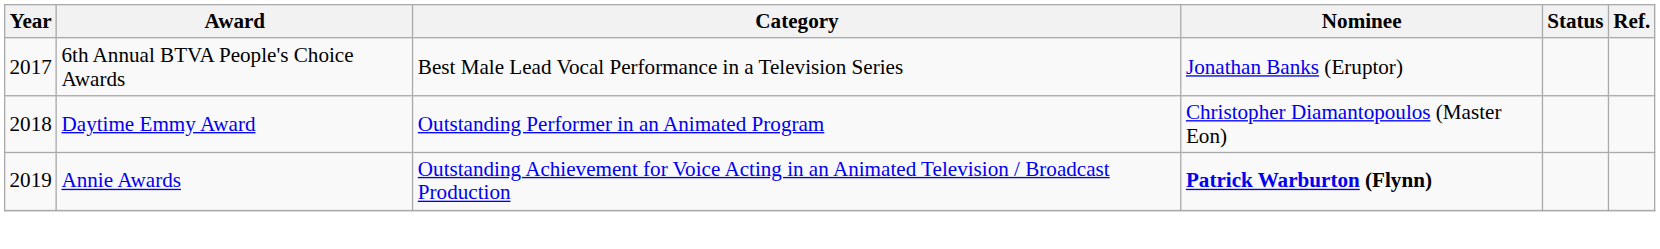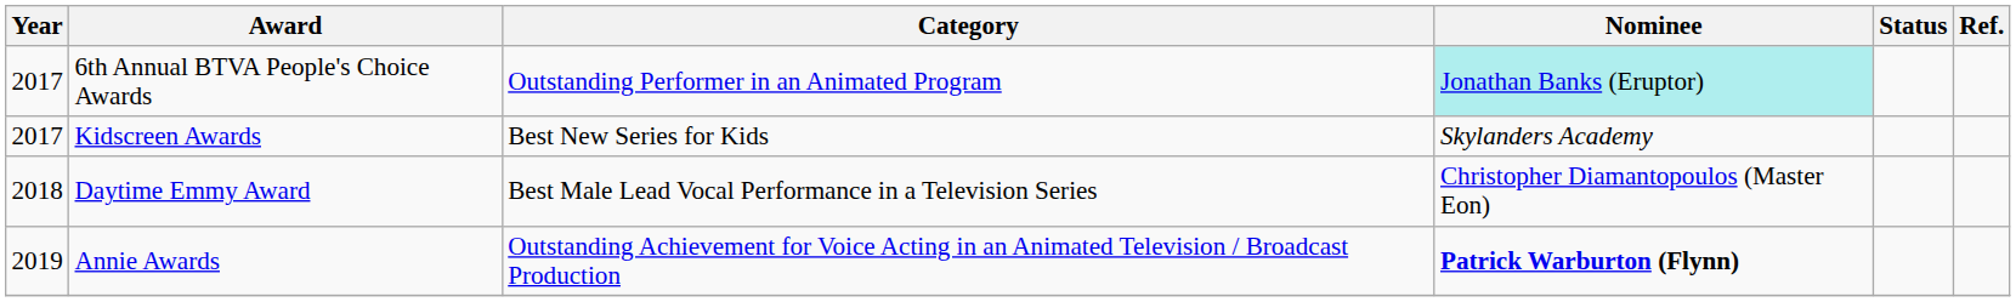 <table class="wikitable"  style="width:99%">
 <tr>
 <th>Year</th>
 <th>Award</th>
 <th>Category</th>
 <th>Nominee</th>
 <th>Status</th>
 <th>Ref.</th>
 </tr>
 <tr>
 <td rowspan="1">2017</td>
 <td>6th Annual BTVA People's Choice Awards</td>
-<td>Best Male Lead Vocal Performance in a Television Series</td>
-<td><a href='#'>Jonathan Banks</a> (Eruptor)</td>
+<td><a href='#'>Outstanding Performer in an Animated Program</a></td>
+<td style="background: paleturquoise;"><a href='#'>Jonathan Banks</a> (Eruptor)</td>
+<td></td>
+<td></td>
+</tr>
+<tr>
+<td rowspan="1">2017</td>
+<td><a href='#'>Kidscreen Awards</a></td>
+<td>Best New Series for Kids</td>
+<td><em>Skylanders Academy</em></td>
 <td></td>
 <td></td>
 </tr>
 <tr>
 <td rowspan="1">2018</td>
 <td><a href='#'>Daytime Emmy Award</a></td>
-<td><a href='#'>Outstanding Performer in an Animated Program</a></td>
+<td>Best Male Lead Vocal Performance in a Television Series</td>
 <td><a href='#'>Christopher Diamantopoulos</a> (Master Eon)</td>
 <td></td>
 <td></td>
 </tr>
 <tr>
 <td rowspan="1">2019</td>
 <td><a href='#'>Annie Awards</a></td>
 <td><a href='#'>Outstanding Achievement for Voice Acting in an Animated Television / Broadcast Production</a></td>
 <td><strong><a href='#'>Patrick Warburton</a> (Flynn)</strong></td>
 <td></td>
 <td></td>
 </tr>
 <tr>
 </tr>
 </table>
